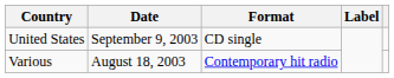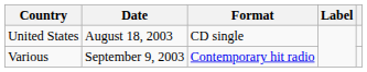 <table class="wikitable">
 <tr>
 <th>Country</th>
 <th>Date</th>
 <th>Format</th>
 <th>Label</th>
 <th></th>
 </tr>
 <tr>
 <td>United States</td>
-<td>September 9, 2003</td>
+<td>August 18, 2003</td>
 <td>CD single</td>
 <td rowspan="2"></td>
 <td></td>
 </tr>
 <tr>
 <td>Various</td>
-<td>August 18, 2003</td>
+<td>September 9, 2003</td>
 <td><a href='#'>Contemporary hit radio</a></td>
 <td></td>
 </tr>
 </table>
